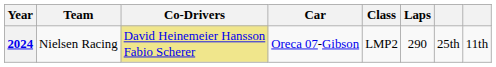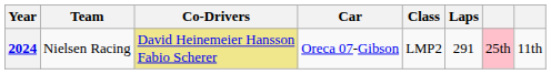 <table class="wikitable" style="text-align:center; font-size:90%">
 <tr>
 <th>Year</th>
 <th>Team</th>
 <th>Co-Drivers</th>
 <th>Car</th>
 <th>Class</th>
 <th>Laps</th>
 <th></th>
 <th></th>
 </tr>
 <tr>
 <th><a href='#'>2024</a></th>
 <td align="left"nowrap> Nielsen Racing</td>
 <td align="left"nowrap style="background: khaki;"> <a href='#'>David Heinemeier Hansson</a><br> <a href='#'>Fabio Scherer</a></td>
 <td align="left"nowrap><a href='#'>Oreca 07</a>-<a href='#'>Gibson</a></td>
 <td>LMP2</td>
-<td>290</td>
-<td>25th</td>
+<td>291</td>
+<td style="background: pink;">25th</td>
 <td>11th</td>
 </tr>
 </table>
